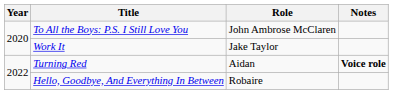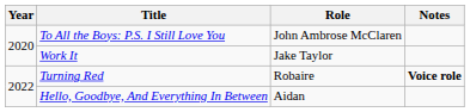 <table class="wikitable sortable">
 <tr>
 <th>Year</th>
 <th>Title</th>
 <th>Role</th>
 <th>Notes</th>
 </tr>
 <tr>
 <td rowspan="2">2020</td>
 <td><em><a href='#'>To All the Boys: P.S. I Still Love You</a></em></td>
 <td>John Ambrose McClaren</td>
 <td></td>
 </tr>
 <tr>
 <td><em><a href='#'>Work It</a></em></td>
 <td>Jake Taylor</td>
 <td></td>
 </tr>
 <tr>
 <td rowspan="2">2022</td>
 <td><em><a href='#'>Turning Red</a></em></td>
-<td>Aidan</td>
+<td>Robaire</td>
 <td><strong>Voice role</strong></td>
 </tr>
 <tr>
 <td><em><a href='#'>Hello, Goodbye, And Everything In Between</a></em></td>
-<td>Robaire</td>
+<td>Aidan</td>
 <td></td>
 </tr>
 </table>
